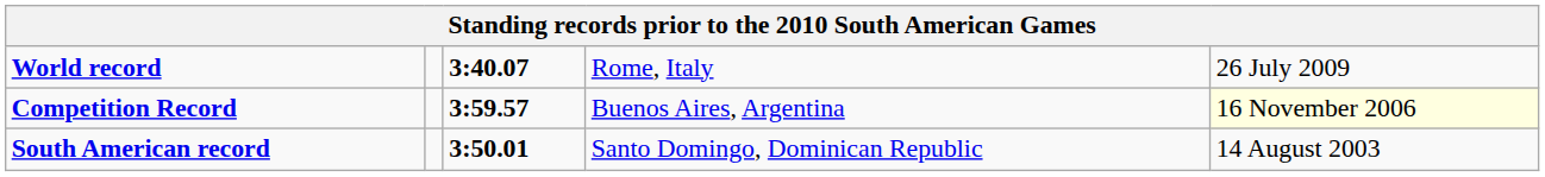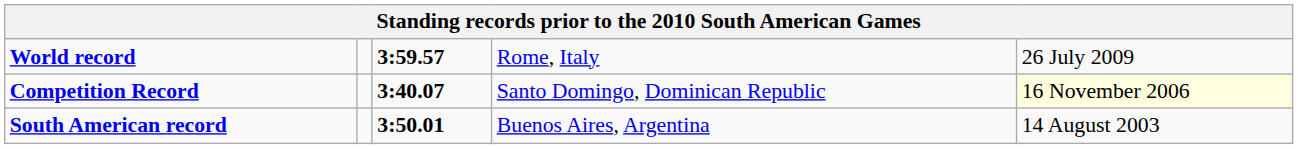 <table class="wikitable" width=75%>
 <tr>
 <th colspan="5">Standing records prior to the 2010 South American Games</th>
 </tr>
 <tr>
 <td><strong><a href='#'>World record</a></strong></td>
 <td></td>
-<td><strong>3:40.07</strong></td>
+<td><strong>3:59.57</strong></td>
 <td><a href='#'>Rome</a>, <a href='#'>Italy</a></td>
 <td>26 July 2009</td>
 </tr>
 <tr>
 <td><strong><a href='#'>Competition Record</a></strong></td>
 <td></td>
-<td><strong>3:59.57</strong></td>
-<td><a href='#'>Buenos Aires</a>, <a href='#'>Argentina</a></td>
+<td><strong>3:40.07</strong></td>
+<td><a href='#'>Santo Domingo</a>, <a href='#'>Dominican Republic</a></td>
 <td style="background: lightyellow;">16 November 2006</td>
 </tr>
 <tr>
 <td><strong><a href='#'>South American record</a></strong></td>
 <td></td>
 <td><strong>3:50.01</strong></td>
-<td><a href='#'>Santo Domingo</a>, <a href='#'>Dominican Republic</a></td>
+<td><a href='#'>Buenos Aires</a>, <a href='#'>Argentina</a></td>
 <td>14 August 2003</td>
 </tr>
 </table>
